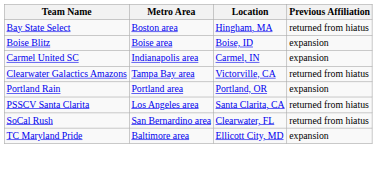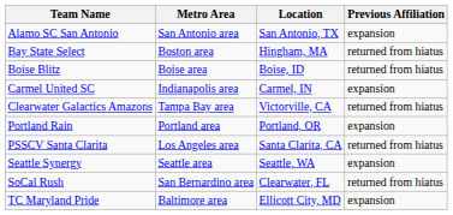 <table class="wikitable">
 <tr>
 <th>Team Name</th>
 <th>Metro Area</th>
 <th>Location</th>
 <th>Previous Affiliation</th>
+</tr>
+<tr>
+<td> <a href='#'>Alamo SC San Antonio</a></td>
+<td><a href='#'>San Antonio area</a></td>
+<td><a href='#'>San Antonio, TX</a></td>
+<td>expansion</td>
 </tr>
 <tr>
 <td> <a href='#'>Bay State Select</a></td>
 <td><a href='#'>Boston area</a></td>
 <td><a href='#'>Hingham, MA</a></td>
 <td>returned from hiatus</td>
 </tr>
 <tr>
 <td> <a href='#'>Boise Blitz</a></td>
 <td><a href='#'>Boise area</a></td>
 <td><a href='#'>Boise, ID</a></td>
-<td>expansion</td>
+<td>returned from hiatus</td>
 </tr>
 <tr>
 <td> <a href='#'>Carmel United SC</a></td>
 <td><a href='#'>Indianapolis area</a></td>
 <td><a href='#'>Carmel, IN</a></td>
 <td>expansion</td>
 </tr>
 <tr>
 <td> <a href='#'>Clearwater Galactics Amazons</a></td>
 <td><a href='#'>Tampa Bay area</a></td>
 <td><a href='#'>Victorville, CA</a></td>
 <td>returned from hiatus</td>
 </tr>
 <tr>
 <td> <a href='#'>Portland Rain</a></td>
 <td><a href='#'>Portland area</a></td>
 <td><a href='#'>Portland, OR</a></td>
 <td>expansion</td>
 </tr>
 <tr>
 <td> <a href='#'>PSSCV Santa Clarita</a></td>
 <td><a href='#'>Los Angeles area</a></td>
 <td><a href='#'>Santa Clarita, CA</a></td>
 <td>returned from hiatus</td>
 </tr>
 <tr>
+<td> <a href='#'>Seattle Synergy</a></td>
+<td><a href='#'>Seattle area</a></td>
+<td><a href='#'>Seattle, WA</a></td>
+<td>expansion</td>
+</tr>
+<tr>
 <td> <a href='#'>SoCal Rush</a></td>
 <td><a href='#'>San Bernardino area</a></td>
 <td><a href='#'>Clearwater, FL</a></td>
 <td>returned from hiatus</td>
 </tr>
 <tr>
 <td> <a href='#'>TC Maryland Pride</a></td>
 <td><a href='#'>Baltimore area</a></td>
 <td><a href='#'>Ellicott City, MD</a></td>
 <td>expansion</td>
 </tr>
 </table>
